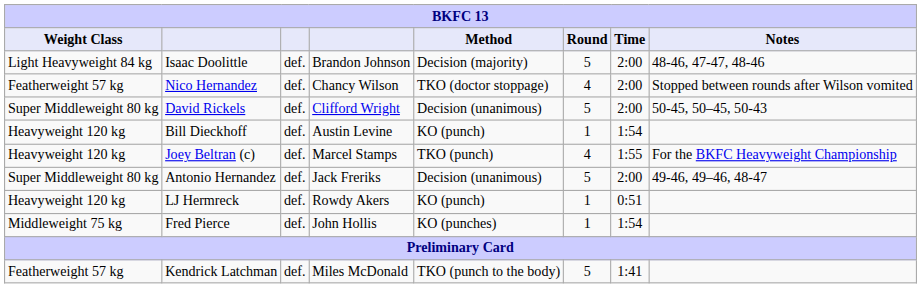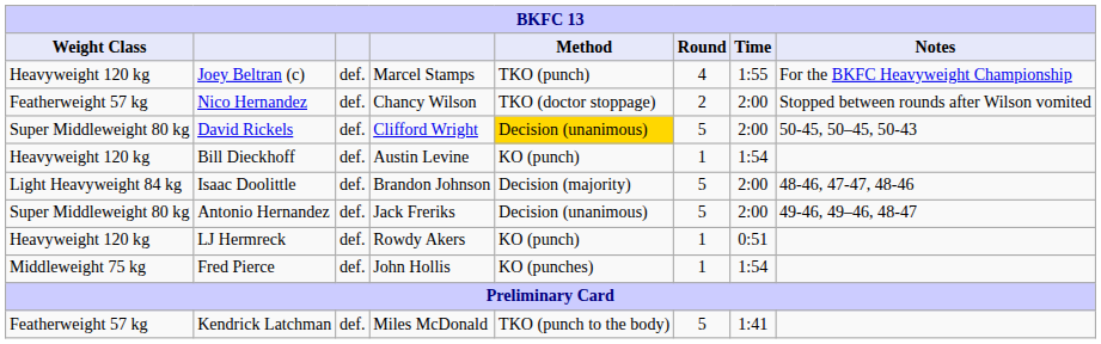 <table class="wikitable" style="font-size: 80%;">
 <tr>
 <th colspan="8" style="background-color: #ccf; color: #000080; text-align: center;"><strong>BKFC 13</strong></th>
 </tr>
 <tr>
 <th colspan="1" style="background-color: #E6E8FA; color: #000000; text-align: center;">Weight Class</th>
 <th colspan="1" style="background-color: #E6E8FA; color: #000000; text-align: center;"></th>
 <th colspan="1" style="background-color: #E6E8FA; color: #000000; text-align: center;"></th>
 <th colspan="1" style="background-color: #E6E8FA; color: #000000; text-align: center;"></th>
 <th colspan="1" style="background-color: #E6E8FA; color: #000000; text-align: center;">Method</th>
 <th colspan="1" style="background-color: #E6E8FA; color: #000000; text-align: center;">Round</th>
 <th colspan="1" style="background-color: #E6E8FA; color: #000000; text-align: center;">Time</th>
 <th colspan="1" style="background-color: #E6E8FA; color: #000000; text-align: center;">Notes</th>
 </tr>
 <tr>
-<td>Light Heavyweight 84 kg</td>
-<td> Isaac Doolittle</td>
+<td>Heavyweight 120 kg</td>
+<td> <a href='#'>Joey Beltran</a> (c)</td>
 <td align=center>def.</td>
-<td> Brandon Johnson</td>
-<td>Decision (majority)</td>
-<td align=center>5</td>
-<td align=center>2:00</td>
-<td>48-46, 47-47, 48-46</td>
+<td> Marcel Stamps</td>
+<td>TKO (punch)</td>
+<td align=center>4</td>
+<td align=center>1:55</td>
+<td>For the <a href='#'>BKFC Heavyweight Championship</a></td>
 </tr>
 <tr>
 <td>Featherweight 57 kg</td>
 <td> <a href='#'>Nico Hernandez</a></td>
 <td align=center>def.</td>
 <td> Chancy Wilson</td>
 <td>TKO (doctor stoppage)</td>
-<td align=center>4</td>
+<td align=center>2</td>
 <td align=center>2:00</td>
 <td>Stopped between rounds after Wilson vomited</td>
 </tr>
 <tr>
 <td>Super Middleweight 80 kg</td>
 <td> <a href='#'>David Rickels</a></td>
 <td align=center>def.</td>
 <td> <a href='#'>Clifford Wright</a></td>
-<td>Decision (unanimous)</td>
+<td style="background: gold;">Decision (unanimous)</td>
 <td align=center>5</td>
 <td align=center>2:00</td>
 <td>50-45, 50–45, 50-43</td>
 </tr>
 <tr>
 <td>Heavyweight 120 kg</td>
 <td> Bill Dieckhoff</td>
 <td align=center>def.</td>
 <td> Austin Levine</td>
 <td>KO (punch)</td>
 <td align=center>1</td>
 <td align=center>1:54</td>
 <td></td>
 </tr>
 <tr>
-<td>Heavyweight 120 kg</td>
-<td> <a href='#'>Joey Beltran</a> (c)</td>
+<td>Light Heavyweight 84 kg</td>
+<td> Isaac Doolittle</td>
 <td align=center>def.</td>
-<td> Marcel Stamps</td>
-<td>TKO (punch)</td>
-<td align=center>4</td>
-<td align=center>1:55</td>
-<td>For the <a href='#'>BKFC Heavyweight Championship</a></td>
+<td> Brandon Johnson</td>
+<td>Decision (majority)</td>
+<td align=center>5</td>
+<td align=center>2:00</td>
+<td>48-46, 47-47, 48-46</td>
 </tr>
 <tr>
 <td>Super Middleweight 80 kg</td>
 <td> Antonio Hernandez</td>
 <td align=center>def.</td>
 <td> Jack Freriks</td>
 <td>Decision (unanimous)</td>
 <td align=center>5</td>
 <td align=center>2:00</td>
 <td>49-46, 49–46, 48-47</td>
 </tr>
 <tr>
 <td>Heavyweight 120 kg</td>
 <td> LJ Hermreck</td>
 <td align=center>def.</td>
 <td> Rowdy Akers</td>
 <td>KO (punch)</td>
 <td align=center>1</td>
 <td align=center>0:51</td>
 <td></td>
 </tr>
 <tr>
 <td>Middleweight 75 kg</td>
 <td> Fred Pierce</td>
 <td align=center>def.</td>
 <td> John Hollis</td>
 <td>KO (punches)</td>
 <td align=center>1</td>
 <td align=center>1:54</td>
 <td></td>
 </tr>
 <tr>
 <th colspan="8" style="background-color: #ccf; color: #000080; text-align: center;"><strong>Preliminary Card</strong></th>
 </tr>
 <tr>
 <td>Featherweight 57 kg</td>
 <td> Kendrick Latchman</td>
 <td align=center>def.</td>
 <td> Miles McDonald</td>
 <td>TKO (punch to the body)</td>
 <td align=center>5</td>
 <td align=center>1:41</td>
 <td></td>
 </tr>
 </table>
